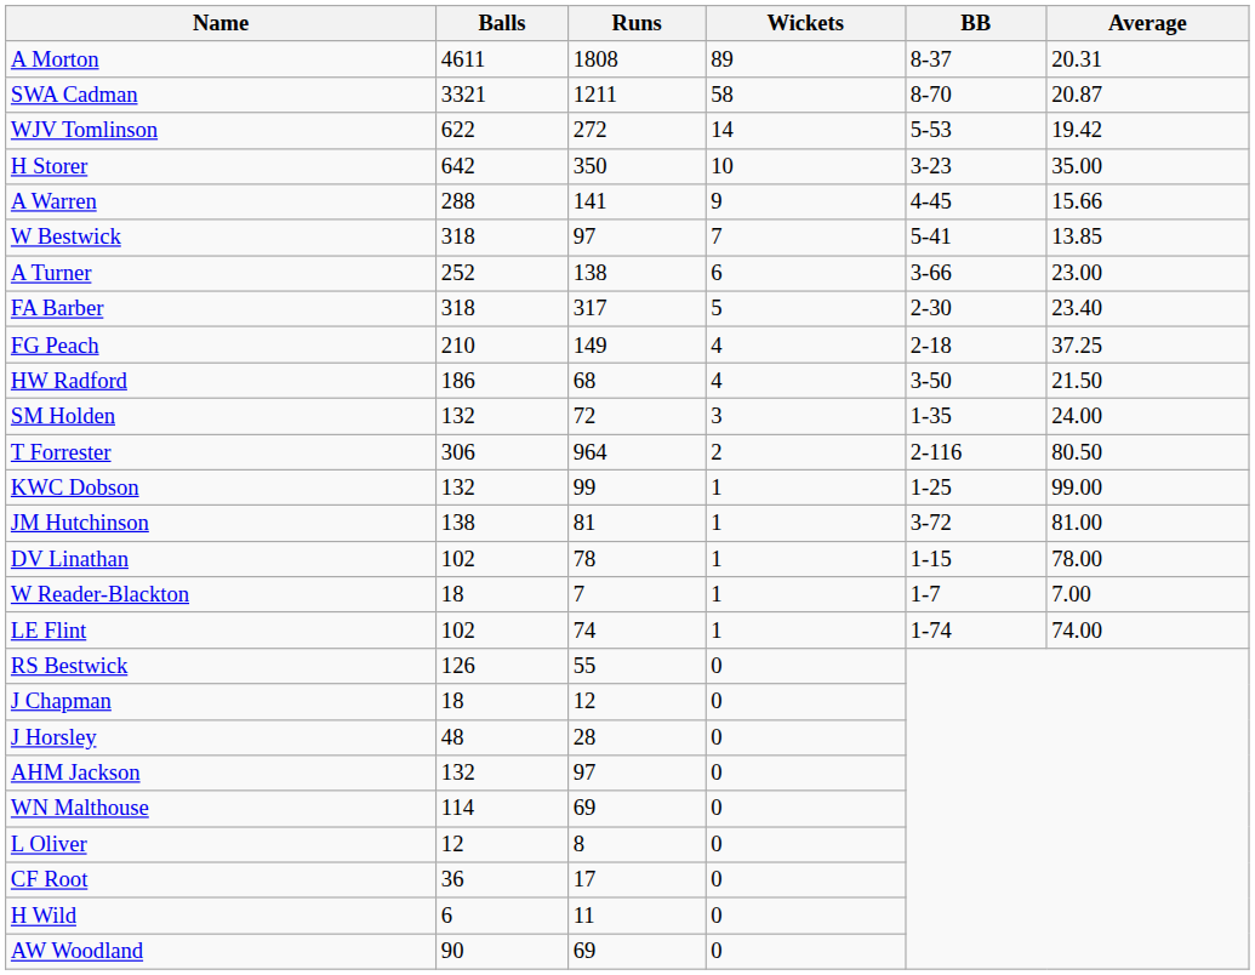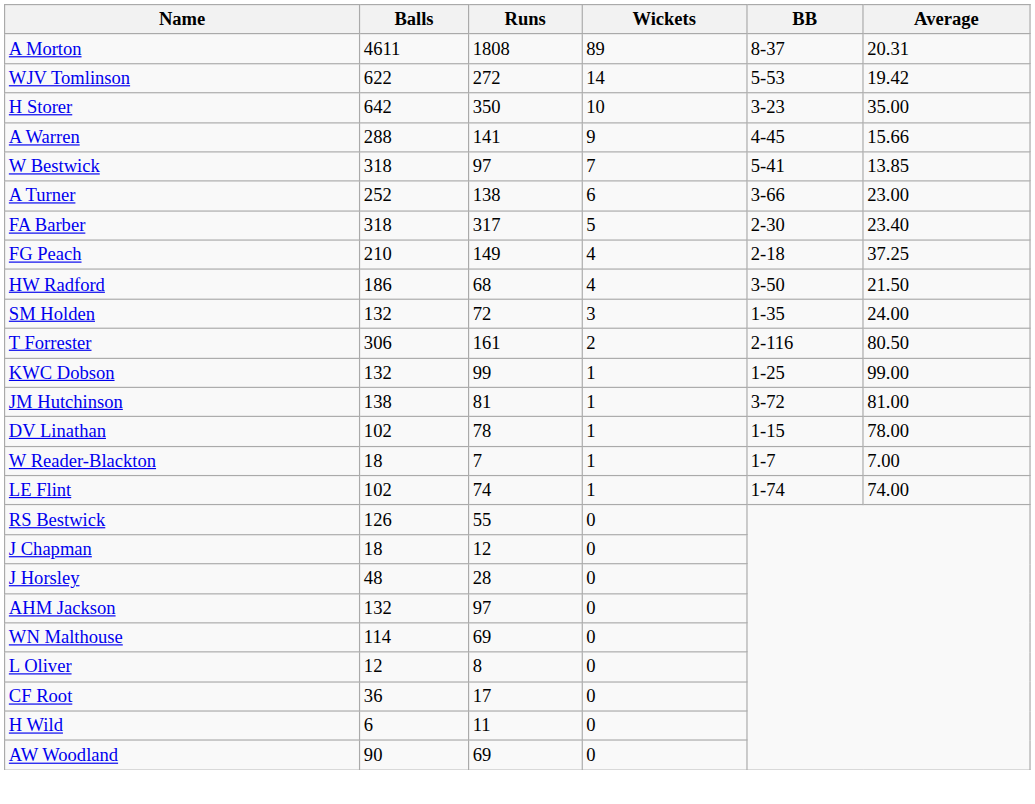 <table class="wikitable sortable" style="width:70%;">
 <tr style="background:#efefef;">
 <th>Name</th>
 <th>Balls</th>
 <th>Runs</th>
 <th>Wickets</th>
 <th>BB</th>
 <th>Average</th>
 </tr>
 <tr>
 <td><a href='#'>A Morton</a></td>
 <td>4611</td>
 <td>1808</td>
 <td>89</td>
 <td>8-37</td>
 <td>20.31</td>
-</tr>
-<tr>
-<td><a href='#'>SWA Cadman</a></td>
-<td>3321</td>
-<td>1211</td>
-<td>58</td>
-<td>8-70</td>
-<td>20.87</td>
 </tr>
 <tr>
 <td><a href='#'>WJV Tomlinson</a></td>
 <td>622</td>
 <td>272</td>
 <td>14</td>
 <td>5-53</td>
 <td>19.42</td>
 </tr>
 <tr>
 <td><a href='#'>H Storer</a></td>
 <td>642</td>
 <td>350</td>
 <td>10</td>
 <td>3-23</td>
 <td>35.00</td>
 </tr>
 <tr>
 <td><a href='#'>A Warren</a></td>
 <td>288</td>
 <td>141</td>
 <td>9</td>
 <td>4-45</td>
 <td>15.66</td>
 </tr>
 <tr>
 <td><a href='#'>W Bestwick</a></td>
 <td>318</td>
 <td>97</td>
 <td>7</td>
 <td>5-41</td>
 <td>13.85</td>
 </tr>
 <tr>
 <td><a href='#'>A Turner</a></td>
 <td>252</td>
 <td>138</td>
 <td>6</td>
 <td>3-66</td>
 <td>23.00</td>
 </tr>
 <tr>
 <td><a href='#'>FA Barber</a></td>
 <td>318</td>
 <td>317</td>
 <td>5</td>
 <td>2-30</td>
 <td>23.40</td>
 </tr>
 <tr>
 <td><a href='#'>FG Peach</a></td>
 <td>210</td>
 <td>149</td>
 <td>4</td>
 <td>2-18</td>
 <td>37.25</td>
 </tr>
 <tr>
 <td><a href='#'>HW Radford</a></td>
 <td>186</td>
 <td>68</td>
 <td>4</td>
 <td>3-50</td>
 <td>21.50</td>
 </tr>
 <tr>
 <td><a href='#'>SM Holden</a></td>
 <td>132</td>
 <td>72</td>
 <td>3</td>
 <td>1-35</td>
 <td>24.00</td>
 </tr>
 <tr>
 <td><a href='#'>T Forrester</a></td>
 <td>306</td>
-<td>964</td>
+<td>161</td>
 <td>2</td>
 <td>2-116</td>
 <td>80.50</td>
 </tr>
 <tr>
 <td><a href='#'>KWC Dobson</a></td>
 <td>132</td>
 <td>99</td>
 <td>1</td>
 <td>1-25</td>
 <td>99.00</td>
 </tr>
 <tr>
 <td><a href='#'>JM Hutchinson</a></td>
 <td>138</td>
 <td>81</td>
 <td>1</td>
 <td>3-72</td>
 <td>81.00</td>
 </tr>
 <tr>
 <td><a href='#'>DV Linathan</a></td>
 <td>102</td>
 <td>78</td>
 <td>1</td>
 <td>1-15</td>
 <td>78.00</td>
 </tr>
 <tr>
 <td><a href='#'>W Reader-Blackton</a></td>
 <td>18</td>
 <td>7</td>
 <td>1</td>
 <td>1-7</td>
 <td>7.00</td>
 </tr>
 <tr>
 <td><a href='#'>LE Flint</a></td>
 <td>102</td>
 <td>74</td>
 <td>1</td>
 <td>1-74</td>
 <td>74.00</td>
 </tr>
 <tr>
 <td><a href='#'>RS Bestwick</a></td>
 <td>126</td>
 <td>55</td>
 <td>0</td>
 </tr>
 <tr>
 <td><a href='#'>J Chapman</a></td>
 <td>18</td>
 <td>12</td>
 <td>0</td>
 </tr>
 <tr>
 <td><a href='#'>J Horsley</a></td>
 <td>48</td>
 <td>28</td>
 <td>0</td>
 </tr>
 <tr>
 <td><a href='#'>AHM Jackson</a></td>
 <td>132</td>
 <td>97</td>
 <td>0</td>
 </tr>
 <tr>
 <td><a href='#'>WN Malthouse</a></td>
 <td>114</td>
 <td>69</td>
 <td>0</td>
 </tr>
 <tr>
 <td><a href='#'>L Oliver</a></td>
 <td>12</td>
 <td>8</td>
 <td>0</td>
 </tr>
 <tr>
 <td><a href='#'>CF Root</a></td>
 <td>36</td>
 <td>17</td>
 <td>0</td>
 </tr>
 <tr>
 <td><a href='#'>H Wild</a></td>
 <td>6</td>
 <td>11</td>
 <td>0</td>
 </tr>
 <tr>
 <td><a href='#'>AW Woodland</a></td>
 <td>90</td>
 <td>69</td>
 <td>0 </td>
 </tr>
 </table>
